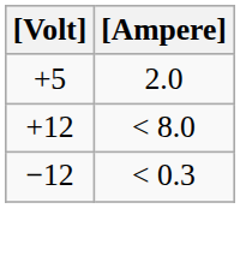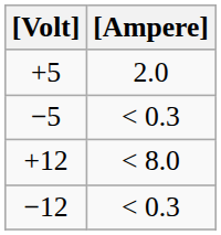 <table class="wikitable" style="text-align:center">
 <tr>
 <th>&#91;Volt&#93;</th>
 <th>&#91;Ampere&#93;</th>
 </tr>
 <tr>
 <td>+5</td>
 <td>2.0</td>
 </tr>
 <tr>
+<td>−5</td>
+<td>< 0.3</td>
+</tr>
+<tr>
 <td>+12</td>
 <td>< 8.0</td>
 </tr>
 <tr>
 <td>−12</td>
 <td>< 0.3</td>
 </tr>
 </table>
